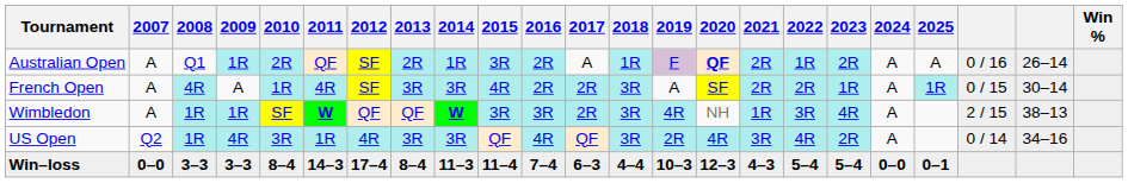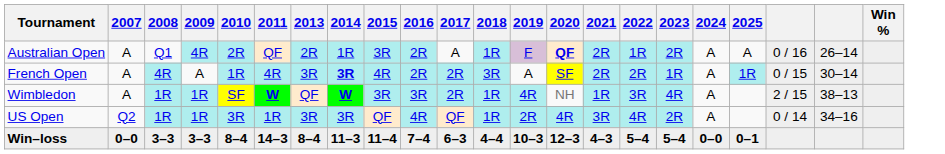 <table class=wikitable style="text-align:center">
 <tr>
 <th>Tournament</th>
 <th><a href='#'>2007</a></th>
 <th><a href='#'>2008</a></th>
 <th><a href='#'>2009</a></th>
 <th><a href='#'>2010</a></th>
 <th><a href='#'>2011</a></th>
-<th><a href='#'>2012</a></th>
 <th><a href='#'>2013</a></th>
 <th><a href='#'>2014</a></th>
 <th><a href='#'>2015</a></th>
 <th><a href='#'>2016</a></th>
 <th><a href='#'>2017</a></th>
 <th><a href='#'>2018</a></th>
 <th><a href='#'>2019</a></th>
 <th><a href='#'>2020</a></th>
 <th><a href='#'>2021</a></th>
 <th><a href='#'>2022</a></th>
 <th><a href='#'>2023</a></th>
 <th><a href='#'>2024</a></th>
 <th><a href='#'>2025</a></th>
 <th width="50"></th>
 <th width=50></th>
 <th width=40>Win %</th>
 </tr>
 <tr>
 <td style="text-align:left;"><a href='#'>Australian Open</a></td>
 <td>A</td>
 <td><a href='#'>Q1</a></td>
-<td style="background:#afeeee;"><a href='#'>1R</a></td>
+<td style="background:#afeeee;"><a href='#'>4R</a></td>
 <td style="background:#afeeee;"><a href='#'>2R</a></td>
 <td style="background:#ffebcd;"><a href='#'>QF</a></td>
-<td style="background:yellow;"><a href='#'>SF</a></td>
 <td style="background:#afeeee;"><a href='#'>2R</a></td>
 <td style="background:#afeeee;"><a href='#'>1R</a></td>
 <td style="background:#afeeee;"><a href='#'>3R</a></td>
 <td style="background:#afeeee;"><a href='#'>2R</a></td>
 <td>A</td>
 <td style="background:#afeeee;"><a href='#'>1R</a></td>
 <td style="background:thistle;"><a href='#'>F</a></td>
 <td style="background:#ffebcd;"><strong><a href='#'>QF</a></strong></td>
 <td style="background:#afeeee;"><a href='#'>2R</a></td>
 <td style="background:#afeeee;"><a href='#'>1R</a></td>
 <td style="background:#afeeee;"><a href='#'>2R</a></td>
 <td>A</td>
 <td>A</td>
 <td style="background:#efefef;">0 / 16</td>
 <td style="background:#efefef;">26–14</td>
 <td style="background:#efefef;"></td>
 </tr>
 <tr>
 <td style="text-align:left;"><a href='#'>French Open</a></td>
 <td>A</td>
 <td style="background:#afeeee;"><a href='#'>4R</a></td>
 <td>A</td>
 <td style="background:#afeeee;"><a href='#'>1R</a></td>
 <td style="background:#afeeee;"><a href='#'>4R</a></td>
-<td style="background:yellow;"><a href='#'>SF</a></td>
 <td style="background:#afeeee;"><a href='#'>3R</a></td>
-<td style="background:#afeeee;"><a href='#'>3R</a></td>
+<td style="background:#afeeee;"><strong><a href='#'>3R</a></strong></td>
 <td style="background:#afeeee;"><a href='#'>4R</a></td>
 <td style="background:#afeeee;"><a href='#'>2R</a></td>
 <td style="background:#afeeee;"><a href='#'>2R</a></td>
 <td style="background:#afeeee;"><a href='#'>3R</a></td>
 <td>A</td>
 <td style="background:yellow;"><a href='#'>SF</a></td>
 <td style="background:#afeeee;"><a href='#'>2R</a></td>
 <td style="background:#afeeee;"><a href='#'>2R</a></td>
 <td bgcolor=afeeee><a href='#'>1R</a></td>
 <td>A</td>
 <td bgcolor=afeeee><a href='#'>1R</a></td>
 <td style="background:#efefef;">0 / 15</td>
 <td style="background:#efefef;">30–14</td>
 <td style="background:#efefef;"></td>
 </tr>
 <tr>
 <td style="text-align:left;"><a href='#'>Wimbledon</a></td>
 <td>A</td>
 <td style="background:#afeeee;"><a href='#'>1R</a></td>
 <td style="background:#afeeee;"><a href='#'>1R</a></td>
 <td style="background:yellow;"><a href='#'>SF</a></td>
 <td style="background:lime;"><a href='#'><strong>W</strong></a></td>
 <td style="background:#ffebcd;"><a href='#'>QF</a></td>
-<td style="background:#ffebcd;"><a href='#'>QF</a></td>
 <td style="background:lime;"><a href='#'><strong>W</strong></a></td>
 <td style="background:#afeeee;"><a href='#'>3R</a></td>
 <td style="background:#afeeee;"><a href='#'>3R</a></td>
 <td style="background:#afeeee;"><a href='#'>2R</a></td>
-<td style="background:#afeeee;"><a href='#'>3R</a></td>
+<td style="background:#afeeee;"><a href='#'>1R</a></td>
 <td style="background:#afeeee;"><a href='#'>4R</a></td>
 <td style="color:#767676;">NH</td>
 <td style="background:#afeeee;"><a href='#'>1R</a></td>
 <td style="background:#afeeee;"><a href='#'>3R</a></td>
 <td style="background:#afeeee;"><a href='#'>4R</a></td>
 <td>A</td>
 <td></td>
 <td style="background:#efefef;">2 / 15</td>
 <td style="background:#efefef;">38–13</td>
 <td style="background:#efefef;"></td>
 </tr>
 <tr>
 <td style="text-align:left;"><a href='#'>US Open</a></td>
 <td><a href='#'>Q2</a></td>
 <td style="background:#afeeee;"><a href='#'>1R</a></td>
-<td style="background:#afeeee;"><a href='#'>4R</a></td>
+<td style="background:#afeeee;"><a href='#'>1R</a></td>
 <td style="background:#afeeee;"><a href='#'>3R</a></td>
 <td style="background:#afeeee;"><a href='#'>1R</a></td>
-<td style="background:#afeeee;"><a href='#'>4R</a></td>
 <td style="background:#afeeee;"><a href='#'>3R</a></td>
 <td style="background:#afeeee;"><a href='#'>3R</a></td>
 <td style="background:#ffebcd;"><a href='#'>QF</a></td>
 <td style="background:#afeeee;"><a href='#'>4R</a></td>
 <td style="background:#ffebcd;"><a href='#'>QF</a></td>
-<td style="background:#afeeee;"><a href='#'>3R</a></td>
+<td style="background:#afeeee;"><a href='#'>1R</a></td>
 <td style="background:#afeeee;"><a href='#'>2R</a></td>
 <td style="background:#afeeee;"><a href='#'>4R</a></td>
 <td style="background:#afeeee;"><a href='#'>3R</a></td>
 <td style="background:#afeeee;"><a href='#'>4R</a></td>
 <td style="background:#afeeee;"><a href='#'>2R</a></td>
 <td>A</td>
 <td></td>
 <td style="background:#efefef;">0 / 14</td>
 <td style="background:#efefef;">34–16</td>
 <td style="background:#efefef;"></td>
 </tr>
 <tr style="font-weight:bold; background:#efefef;">
 <td style=text-align:left>Win–loss</td>
 <td>0–0</td>
 <td>3–3</td>
 <td>3–3</td>
 <td>8–4</td>
 <td>14–3</td>
-<td>17–4</td>
 <td>8–4</td>
 <td>11–3</td>
 <td>11–4</td>
 <td>7–4</td>
 <td>6–3</td>
 <td>4–4</td>
 <td>10–3</td>
 <td>12–3</td>
 <td>4–3</td>
 <td>5–4</td>
 <td>5–4</td>
 <td>0–0</td>
 <td>0–1</td>
 <td></td>
 <td></td>
 <td></td>
 </tr>
 </table>
